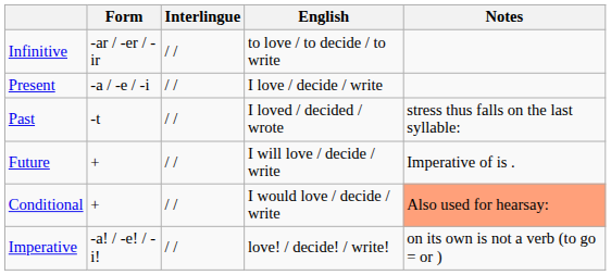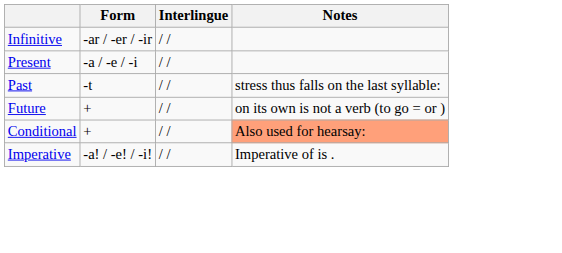 <table class="wikitable">
 <tr>
 <th></th>
 <th>Form</th>
 <th>Interlingue</th>
-<th>English</th>
 <th>Notes</th>
 </tr>
 <tr>
 <td><a href='#'>Infinitive</a></td>
 <td>-ar / -er / -ir</td>
 <td> /  / </td>
-<td>to love / to decide / to write</td>
 <td></td>
 </tr>
 <tr>
 <td><a href='#'>Present</a></td>
 <td>-a / -e / -i</td>
 <td> /  / </td>
-<td>I love / decide / write</td>
 <td></td>
 </tr>
 <tr>
 <td><a href='#'>Past</a></td>
 <td>-t</td>
 <td> /  / </td>
-<td>I loved / decided / wrote</td>
 <td>stress thus falls on the last syllable: </td>
 </tr>
 <tr>
 <td><a href='#'>Future</a></td>
 <td> + </td>
 <td> /  / </td>
-<td>I will love / decide / write</td>
-<td>Imperative of  is .</td>
+<td> on its own is not a verb (to go =  or )</td>
 </tr>
 <tr>
 <td><a href='#'>Conditional</a></td>
 <td> + </td>
 <td> /  / </td>
-<td>I would love / decide / write</td>
 <td style="background: lightsalmon;">Also used for hearsay:   </td>
 </tr>
 <tr>
 <td><a href='#'>Imperative</a></td>
 <td>-a! / -e! / -i!</td>
 <td> /  / </td>
-<td>love! / decide! / write!</td>
-<td> on its own is not a verb (to go =  or )</td>
+<td>Imperative of  is .</td>
 </tr>
 </table>
